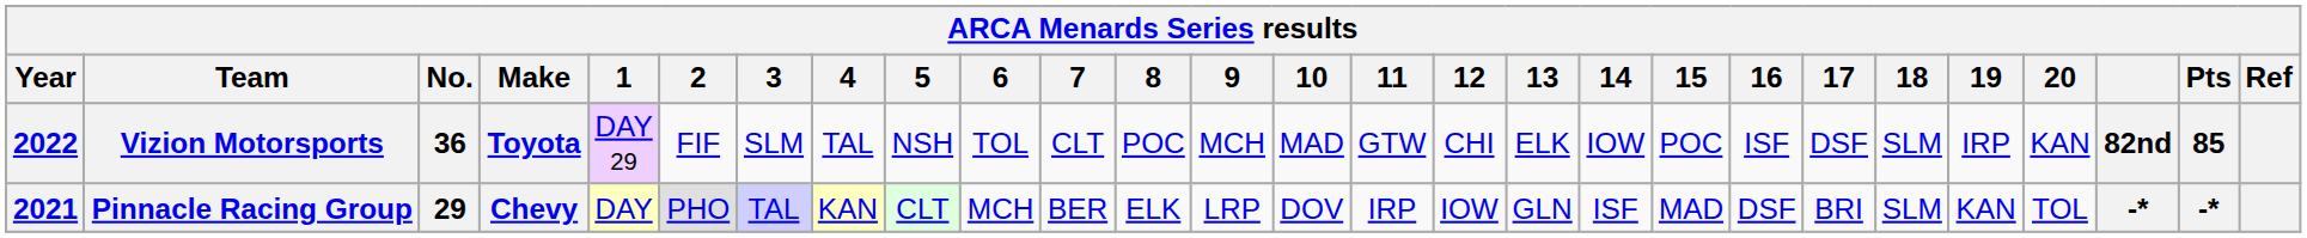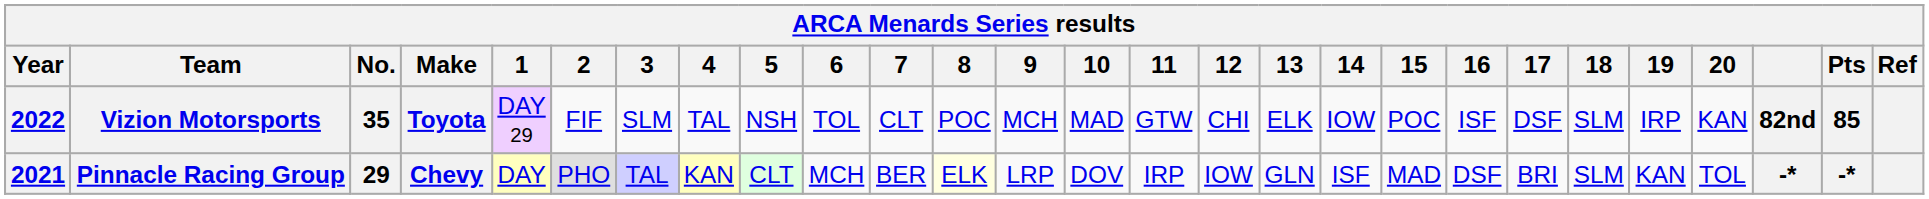 <table class="wikitable" style="text-align:center; font-size:75%">
 <tr>
 <th colspan=27><a href='#'>ARCA Menards Series</a> results</th>
 </tr>
 <tr>
 <th>Year</th>
 <th>Team</th>
 <th>No.</th>
 <th>Make</th>
 <th>1</th>
 <th>2</th>
 <th>3</th>
 <th>4</th>
 <th>5</th>
 <th>6</th>
 <th>7</th>
 <th>8</th>
 <th>9</th>
 <th>10</th>
 <th>11</th>
 <th>12</th>
 <th>13</th>
 <th>14</th>
 <th>15</th>
 <th>16</th>
 <th>17</th>
 <th>18</th>
 <th>19</th>
 <th>20</th>
 <th></th>
 <th>Pts</th>
 <th>Ref</th>
 </tr>
 <tr>
 <th><a href='#'>2022</a></th>
 <th nowrap><a href='#'>Vizion Motorsports</a></th>
-<th>36</th>
+<th>35</th>
 <th><a href='#'>Toyota</a></th>
 <td style="background:#EFCFFF;"><a href='#'>DAY</a><br><small>29</small></td>
 <td><a href='#'>FIF</a></td>
 <td><a href='#'>SLM</a></td>
 <td><a href='#'>TAL</a></td>
 <td><a href='#'>NSH</a></td>
 <td><a href='#'>TOL</a></td>
 <td><a href='#'>CLT</a></td>
 <td><a href='#'>POC</a></td>
 <td><a href='#'>MCH</a></td>
 <td><a href='#'>MAD</a></td>
 <td><a href='#'>GTW</a></td>
 <td><a href='#'>CHI</a></td>
 <td><a href='#'>ELK</a></td>
 <td><a href='#'>IOW</a></td>
 <td><a href='#'>POC</a></td>
 <td><a href='#'>ISF</a></td>
 <td><a href='#'>DSF</a></td>
 <td><a href='#'>SLM</a></td>
 <td><a href='#'>IRP</a></td>
 <td><a href='#'>KAN</a></td>
 <th>82nd</th>
 <th>85</th>
 <th></th>
 </tr>
 <tr>
 <th><a href='#'>2021</a></th>
 <th><a href='#'>Pinnacle Racing Group</a></th>
 <th>29</th>
 <th><a href='#'>Chevy</a></th>
 <td style="background:#FFFFBF;"><a href='#'>DAY</a><br></td>
 <td style="background:#DFDFDF;"><a href='#'>PHO</a><br></td>
 <td style="background:#CFCFFF;"><a href='#'>TAL</a><br></td>
 <td style="background:#FFFFBF;"><a href='#'>KAN</a><br></td>
 <td style="background:#DFFFDF;"><a href='#'>CLT</a><br></td>
 <td><a href='#'>MCH</a></td>
 <td><a href='#'>BER</a></td>
-<td><a href='#'>ELK</a></td>
+<td style="background: lightyellow;"><a href='#'>ELK</a></td>
 <td><a href='#'>LRP</a></td>
 <td><a href='#'>DOV</a></td>
 <td><a href='#'>IRP</a></td>
 <td><a href='#'>IOW</a></td>
 <td><a href='#'>GLN</a></td>
 <td><a href='#'>ISF</a></td>
 <td><a href='#'>MAD</a></td>
 <td><a href='#'>DSF</a></td>
 <td><a href='#'>BRI</a></td>
 <td><a href='#'>SLM</a></td>
 <td><a href='#'>KAN</a></td>
 <td><a href='#'>TOL</a></td>
 <th>-*</th>
 <th>-*</th>
 <th></th>
 </tr>
 </table>
